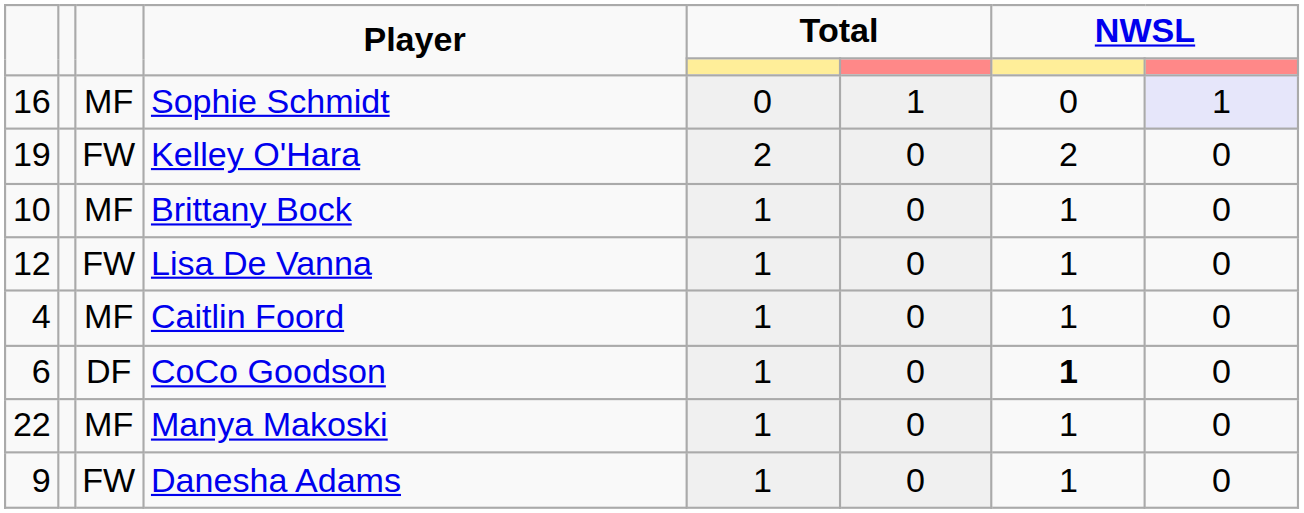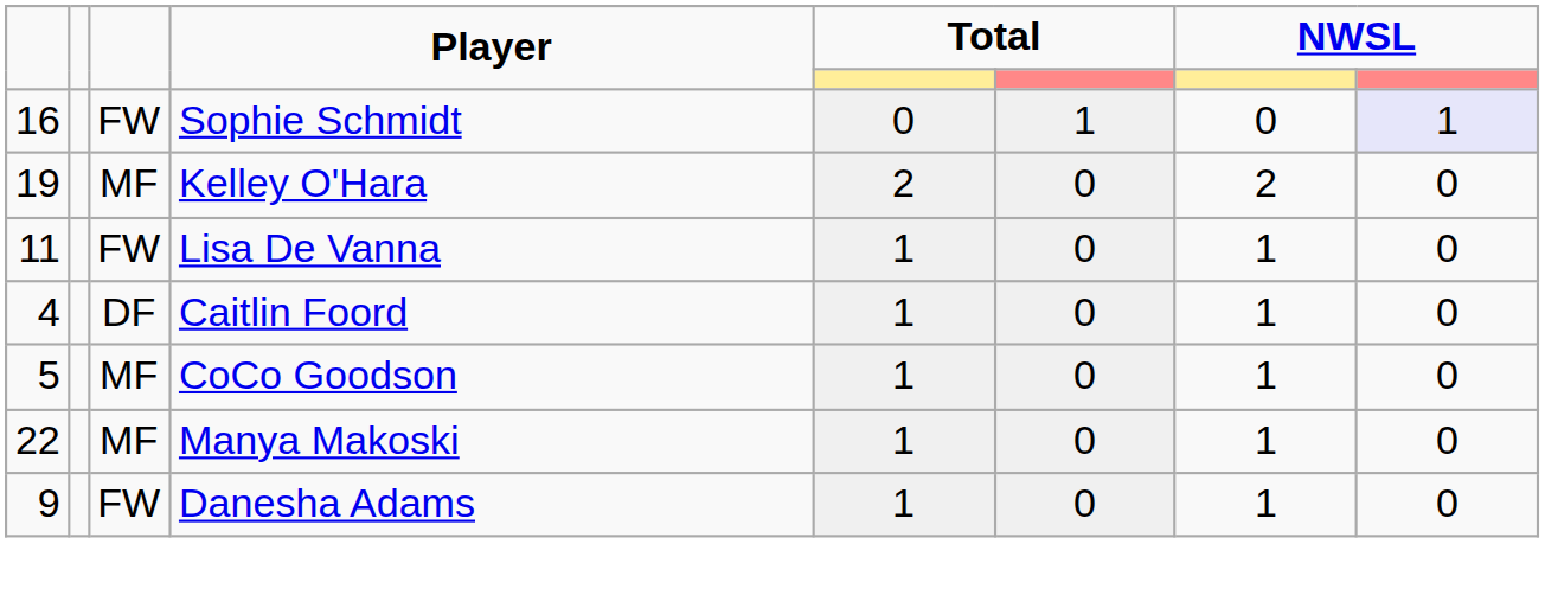 <table class="wikitable" style="text-align:center;">
 <tr>
 <td rowspan="2"  style="width:1%; text-align:center;"><strong></strong></td>
 <td rowspan="2"  style="width:1%; text-align:center;"><strong></strong></td>
 <td rowspan="2"  style="width:1%; text-align:center;"><strong></strong></td>
 <td rowspan="2"  style="width:42%; text-align:center;"><strong>Player</strong></td>
 <td colspan="2" style="text-align:center;"><strong>Total</strong></td>
 <td colspan="2" style="text-align:center;"><strong><a href='#'>NWSL</a></strong></td>
 </tr>
 <tr>
 <th style="width:60px; background:#fe9;"></th>
 <th style="width:60px; background:#ff8888;"></th>
 <th style="width:60px; background:#fe9;"></th>
 <th style="width:60px; background:#ff8888;"></th>
 </tr>
 <tr>
 <td style="text-align: right;">16</td>
 <td></td>
-<td>MF</td>
+<td>FW</td>
 <td style="text-align: left;"><a href='#'>Sophie Schmidt</a></td>
 <td style="background: #F0F0F0;">0</td>
 <td style="background: #F0F0F0;">1</td>
 <td>0</td>
 <td style="background: lavender;">1</td>
 </tr>
 <tr>
 <td style="text-align: right;">19</td>
 <td></td>
-<td>FW</td>
+<td>MF</td>
 <td style="text-align: left;"><a href='#'>Kelley O'Hara</a></td>
 <td style="background: #F0F0F0;">2</td>
 <td style="background: #F0F0F0;">0</td>
 <td>2</td>
 <td>0</td>
 </tr>
 <tr>
-<td style="text-align: right;">10</td>
-<td></td>
-<td>MF</td>
-<td style="text-align: left;"><a href='#'>Brittany Bock</a></td>
-<td style="background: #F0F0F0;">1</td>
-<td style="background: #F0F0F0;">0</td>
-<td>1</td>
-<td>0</td>
-</tr>
-<tr>
-<td style="text-align: right;">12</td>
+<td style="text-align: right;">11</td>
 <td></td>
 <td>FW</td>
 <td style="text-align: left;"><a href='#'>Lisa De Vanna</a></td>
 <td style="background: #F0F0F0;">1</td>
 <td style="background: #F0F0F0;">0</td>
 <td>1</td>
 <td>0</td>
 </tr>
 <tr>
 <td style="text-align: right;">4</td>
 <td></td>
-<td>MF</td>
+<td>DF</td>
 <td style="text-align: left;"><a href='#'>Caitlin Foord</a></td>
 <td style="background: #F0F0F0;">1</td>
 <td style="background: #F0F0F0;">0</td>
 <td>1</td>
 <td>0</td>
 </tr>
 <tr>
-<td style="text-align: right;">6</td>
+<td style="text-align: right;">5</td>
 <td></td>
-<td>DF</td>
+<td>MF</td>
 <td style="text-align: left;"><a href='#'>CoCo Goodson</a></td>
 <td style="background: #F0F0F0;">1</td>
 <td style="background: #F0F0F0;">0</td>
-<td><strong>1</strong></td>
+<td>1</td>
 <td>0</td>
 </tr>
 <tr>
 <td style="text-align: right;">22</td>
 <td></td>
 <td>MF</td>
 <td style="text-align: left;"><a href='#'>Manya Makoski</a></td>
 <td style="background: #F0F0F0;">1</td>
 <td style="background: #F0F0F0;">0</td>
 <td>1</td>
 <td>0</td>
 </tr>
 <tr>
 <td style="text-align: right;">9</td>
 <td></td>
 <td>FW</td>
 <td style="text-align: left;"><a href='#'>Danesha Adams</a></td>
 <td style="background: #F0F0F0;">1</td>
 <td style="background: #F0F0F0;">0</td>
 <td>1</td>
 <td>0</td>
 </tr>
 </table>
